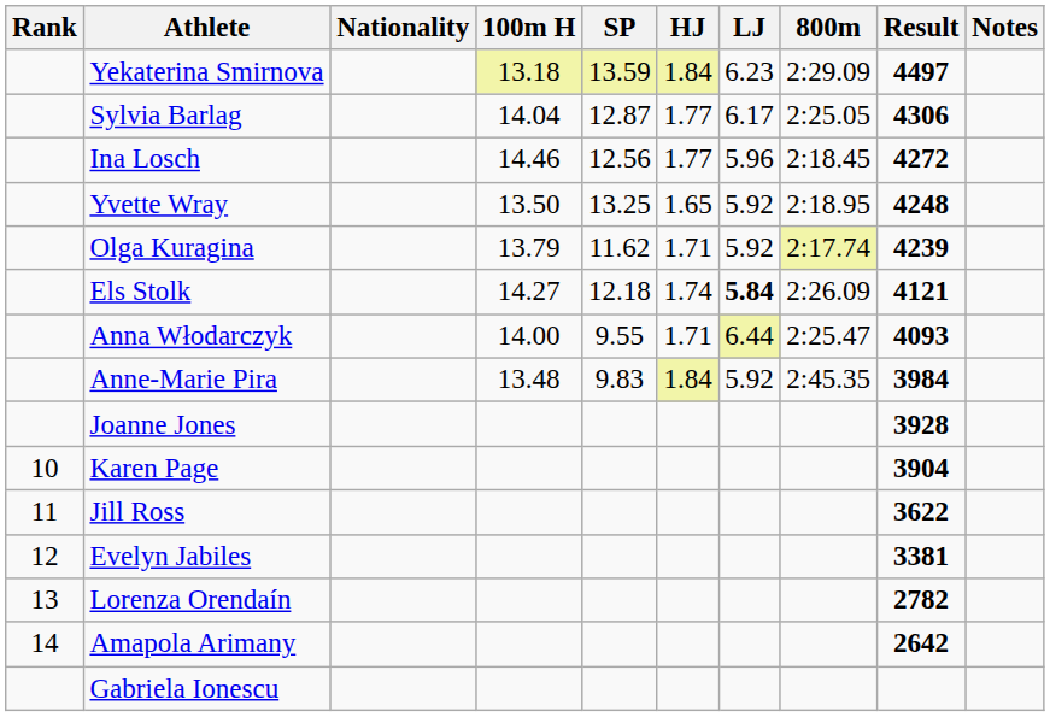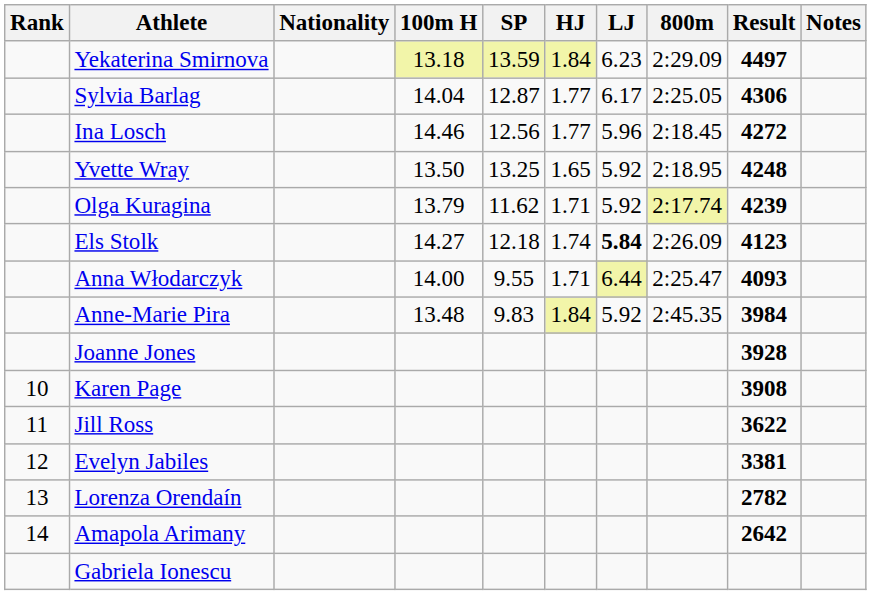 <table class="wikitable sortable" style="text-align:center">
 <tr>
 <th>Rank</th>
 <th>Athlete</th>
 <th>Nationality</th>
 <th>100m H</th>
 <th>SP</th>
 <th>HJ</th>
 <th>LJ</th>
 <th>800m</th>
 <th>Result</th>
 <th>Notes</th>
 </tr>
 <tr>
 <td></td>
 <td align=left><a href='#'>Yekaterina Smirnova</a></td>
 <td align=left></td>
 <td bgcolor=#F2F5A9>13.18</td>
 <td bgcolor=#F2F5A9>13.59</td>
 <td bgcolor=#F2F5A9>1.84</td>
 <td>6.23</td>
 <td>2:29.09</td>
 <td><strong>4497</strong></td>
 <td></td>
 </tr>
 <tr>
 <td></td>
 <td align=left><a href='#'>Sylvia Barlag</a></td>
 <td align=left></td>
 <td>14.04</td>
 <td>12.87</td>
 <td>1.77</td>
 <td>6.17</td>
 <td>2:25.05</td>
 <td><strong>4306</strong></td>
 <td></td>
 </tr>
 <tr>
 <td></td>
 <td align=left><a href='#'>Ina Losch</a></td>
 <td align=left></td>
 <td>14.46</td>
 <td>12.56</td>
 <td>1.77</td>
 <td>5.96</td>
 <td>2:18.45</td>
 <td><strong>4272</strong></td>
 <td></td>
 </tr>
 <tr>
 <td></td>
 <td align=left><a href='#'>Yvette Wray</a></td>
 <td align=left></td>
 <td>13.50</td>
 <td>13.25</td>
 <td>1.65</td>
 <td>5.92</td>
 <td>2:18.95</td>
 <td><strong>4248</strong></td>
 <td></td>
 </tr>
 <tr>
 <td></td>
 <td align=left><a href='#'>Olga Kuragina</a></td>
 <td align=left></td>
 <td>13.79</td>
 <td>11.62</td>
 <td>1.71</td>
 <td>5.92</td>
 <td bgcolor=#F2F5A9>2:17.74</td>
 <td><strong>4239</strong></td>
 <td></td>
 </tr>
 <tr>
 <td></td>
 <td align=left><a href='#'>Els Stolk</a></td>
 <td align=left></td>
 <td>14.27</td>
 <td>12.18</td>
 <td>1.74</td>
 <td><strong>5.84</strong></td>
 <td>2:26.09</td>
-<td><strong>4121</strong></td>
+<td><strong>4123</strong></td>
 <td></td>
 </tr>
 <tr>
 <td></td>
 <td align=left><a href='#'>Anna Włodarczyk</a></td>
 <td align=left></td>
 <td>14.00</td>
 <td>9.55</td>
 <td>1.71</td>
 <td bgcolor=#F2F5A9>6.44</td>
 <td>2:25.47</td>
 <td><strong>4093</strong></td>
 <td></td>
 </tr>
 <tr>
 <td></td>
 <td align=left><a href='#'>Anne-Marie Pira</a></td>
 <td align=left></td>
 <td>13.48</td>
 <td>9.83</td>
 <td bgcolor=#F2F5A9>1.84</td>
 <td>5.92</td>
 <td>2:45.35</td>
 <td><strong>3984</strong></td>
 <td></td>
 </tr>
 <tr>
 <td></td>
 <td align=left><a href='#'>Joanne Jones</a></td>
 <td align=left></td>
 <td></td>
 <td></td>
 <td></td>
 <td></td>
 <td></td>
 <td><strong>3928</strong></td>
 <td></td>
 </tr>
 <tr>
 <td>10</td>
 <td align=left><a href='#'>Karen Page</a></td>
 <td align=left></td>
 <td></td>
 <td></td>
 <td></td>
 <td></td>
 <td></td>
-<td><strong>3904</strong></td>
+<td><strong>3908</strong></td>
 <td></td>
 </tr>
 <tr>
 <td>11</td>
 <td align=left><a href='#'>Jill Ross</a></td>
 <td align=left></td>
 <td></td>
 <td></td>
 <td></td>
 <td></td>
 <td></td>
 <td><strong>3622</strong></td>
 <td></td>
 </tr>
 <tr>
 <td>12</td>
 <td align=left><a href='#'>Evelyn Jabiles</a></td>
 <td align=left></td>
 <td></td>
 <td></td>
 <td></td>
 <td></td>
 <td></td>
 <td><strong>3381</strong></td>
 <td></td>
 </tr>
 <tr>
 <td>13</td>
 <td align=left><a href='#'>Lorenza Orendaín</a></td>
 <td align=left></td>
 <td></td>
 <td></td>
 <td></td>
 <td></td>
 <td></td>
 <td><strong>2782</strong></td>
 <td></td>
 </tr>
 <tr>
 <td>14</td>
 <td align=left><a href='#'>Amapola Arimany</a></td>
 <td align=left></td>
 <td></td>
 <td></td>
 <td></td>
 <td></td>
 <td></td>
 <td><strong>2642</strong></td>
 <td></td>
 </tr>
 <tr>
 <td></td>
 <td align=left><a href='#'>Gabriela Ionescu</a></td>
 <td align=left></td>
 <td></td>
 <td></td>
 <td></td>
 <td></td>
 <td></td>
 <td><strong></strong></td>
 <td></td>
 </tr>
 </table>
